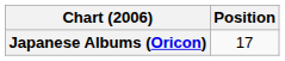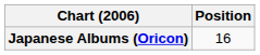 <table class="wikitable plainrowheaders" style="text-align:center">
 <tr>
 <th scope="col">Chart (2006)</th>
 <th scope="col">Position</th>
 </tr>
 <tr>
 <th scope="row">Japanese Albums (<a href='#'>Oricon</a>)</th>
-<td>17</td>
+<td>16</td>
 </tr>
 </table>
